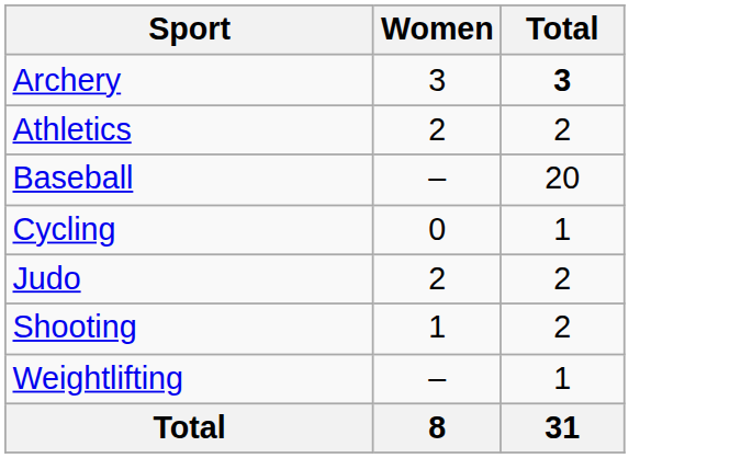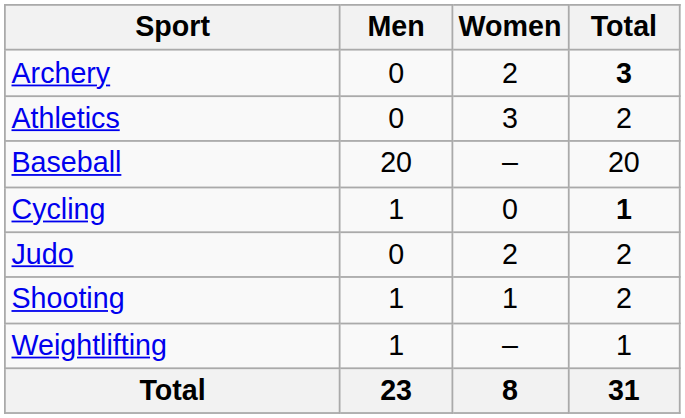 <table class="wikitable sortable" style="text-align:center;">
 <tr>
 <th width=180>Sport</th>
+<th width=55>Men</th>
 <th width=55>Women</th>
 <th width=55>Total</th>
 </tr>
 <tr>
 <td align=left><a href='#'>Archery</a></td>
-<td>3</td>
+<td>0</td>
+<td>2</td>
 <td><strong>3</strong></td>
 </tr>
 <tr>
 <td align=left><a href='#'>Athletics</a></td>
-<td>2</td>
+<td>0</td>
+<td>3</td>
 <td>2</td>
 </tr>
 <tr>
 <td align=left><a href='#'>Baseball</a></td>
+<td>20</td>
 <td>–</td>
 <td>20</td>
 </tr>
 <tr>
 <td align=left><a href='#'>Cycling</a></td>
+<td>1</td>
 <td>0</td>
-<td>1</td>
+<td><strong>1</strong></td>
 </tr>
 <tr>
 <td align=left><a href='#'>Judo</a></td>
+<td>0</td>
 <td>2</td>
 <td>2</td>
 </tr>
 <tr>
 <td align=left><a href='#'>Shooting</a></td>
 <td>1</td>
+<td>1</td>
 <td>2</td>
 </tr>
 <tr>
 <td align=left><a href='#'>Weightlifting</a></td>
+<td>1</td>
 <td>–</td>
 <td>1</td>
 </tr>
 <tr>
 <th>Total</th>
+<th>23</th>
 <th>8</th>
 <th>31</th>
 </tr>
 </table>
